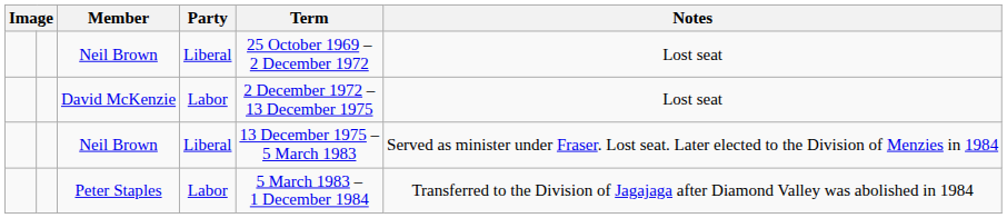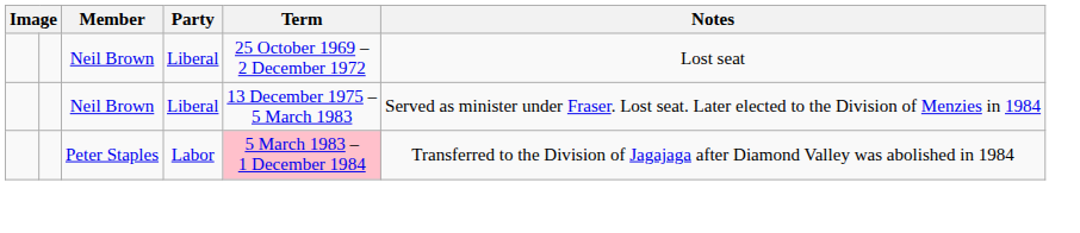 <table class=wikitable style="text-align:center">
 <tr>
 <th colspan=2>Image</th>
 <th>Member</th>
 <th>Party</th>
 <th>Term</th>
 <th>Notes</th>
 </tr>
 <tr>
 <td> </td>
 <td></td>
 <td><a href='#'>Neil Brown</a><br></td>
 <td><a href='#'>Liberal</a></td>
 <td nowrap><a href='#'>25 October 1969</a> –<br><a href='#'>2 December 1972</a></td>
 <td>Lost seat</td>
 </tr>
 <tr>
 <td> </td>
 <td></td>
-<td><a href='#'>David McKenzie</a><br></td>
-<td><a href='#'>Labor</a></td>
-<td nowrap><a href='#'>2 December 1972</a> –<br><a href='#'>13 December 1975</a></td>
-<td>Lost seat</td>
-</tr>
-<tr>
-<td> </td>
-<td></td>
 <td><a href='#'>Neil Brown</a><br></td>
 <td><a href='#'>Liberal</a></td>
 <td nowrap><a href='#'>13 December 1975</a> –<br><a href='#'>5 March 1983</a></td>
 <td>Served as minister under <a href='#'>Fraser</a>. Lost seat. Later elected to the Division of <a href='#'>Menzies</a> in <a href='#'>1984</a></td>
 </tr>
 <tr>
 <td> </td>
 <td></td>
 <td><a href='#'>Peter Staples</a><br></td>
 <td><a href='#'>Labor</a></td>
-<td nowrap><a href='#'>5 March 1983</a> –<br><a href='#'>1 December 1984</a></td>
+<td nowrap style="background: pink;"><a href='#'>5 March 1983</a> –<br><a href='#'>1 December 1984</a></td>
 <td>Transferred to the Division of <a href='#'>Jagajaga</a> after Diamond Valley was abolished in 1984</td>
 </tr>
 </table>
